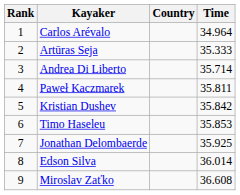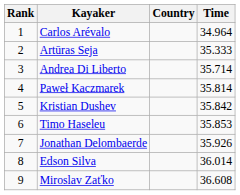 <table class="wikitable" style="text-align:center">
 <tr>
 <th>Rank</th>
 <th>Kayaker</th>
 <th>Country</th>
 <th>Time</th>
 </tr>
 <tr>
 <td>1</td>
 <td align="left"><a href='#'>Carlos Arévalo</a></td>
 <td align="left"></td>
 <td>34.964</td>
 </tr>
 <tr>
 <td>2</td>
 <td align="left"><a href='#'>Artūras Seja</a></td>
 <td align="left"></td>
 <td>35.333</td>
 </tr>
 <tr>
 <td>3</td>
 <td align="left"><a href='#'>Andrea Di Liberto</a></td>
 <td align="left"></td>
 <td>35.714</td>
 </tr>
 <tr>
 <td>4</td>
 <td align="left"><a href='#'>Paweł Kaczmarek</a></td>
 <td align="left"></td>
-<td>35.811</td>
+<td>35.814</td>
 </tr>
 <tr>
 <td>5</td>
 <td align="left"><a href='#'>Kristian Dushev</a></td>
 <td align="left"></td>
 <td>35.842</td>
 </tr>
 <tr>
 <td>6</td>
 <td align="left"><a href='#'>Timo Haseleu</a></td>
 <td align="left"></td>
 <td>35.853</td>
 </tr>
 <tr>
 <td>7</td>
 <td align="left"><a href='#'>Jonathan Delombaerde</a></td>
 <td align="left"></td>
-<td>35.925</td>
+<td>35.926</td>
 </tr>
 <tr>
 <td>8</td>
 <td align="left"><a href='#'>Edson Silva</a></td>
 <td align="left"></td>
 <td>36.014</td>
 </tr>
 <tr>
 <td>9</td>
 <td align="left"><a href='#'>Miroslav Zaťko</a></td>
 <td align="left"></td>
 <td>36.608</td>
 </tr>
 </table>
